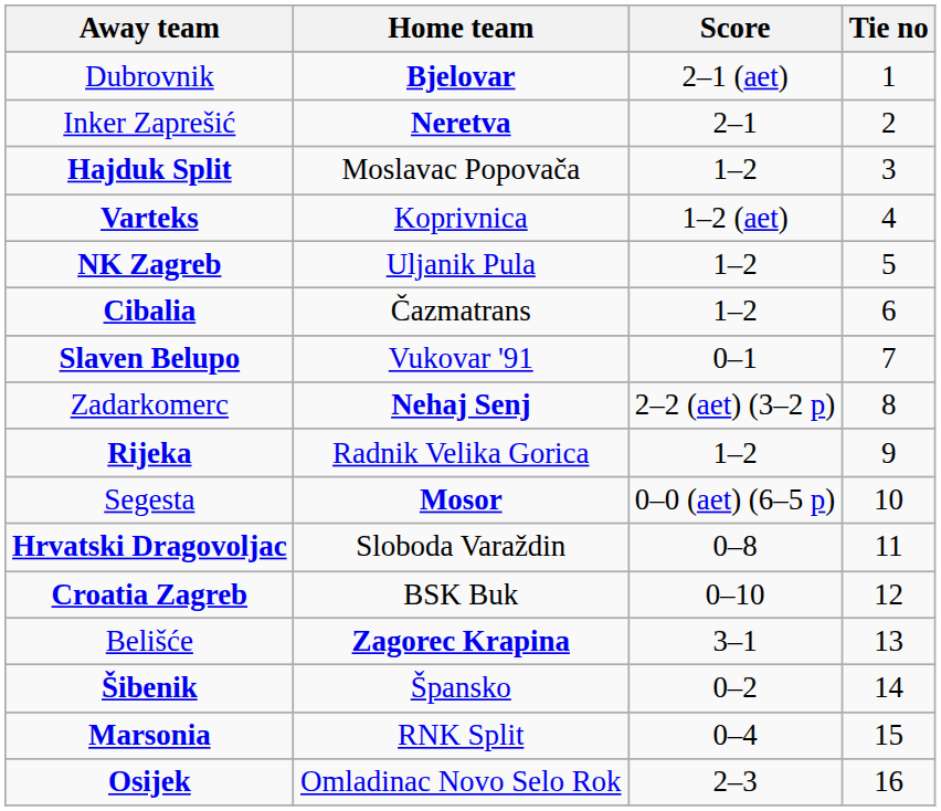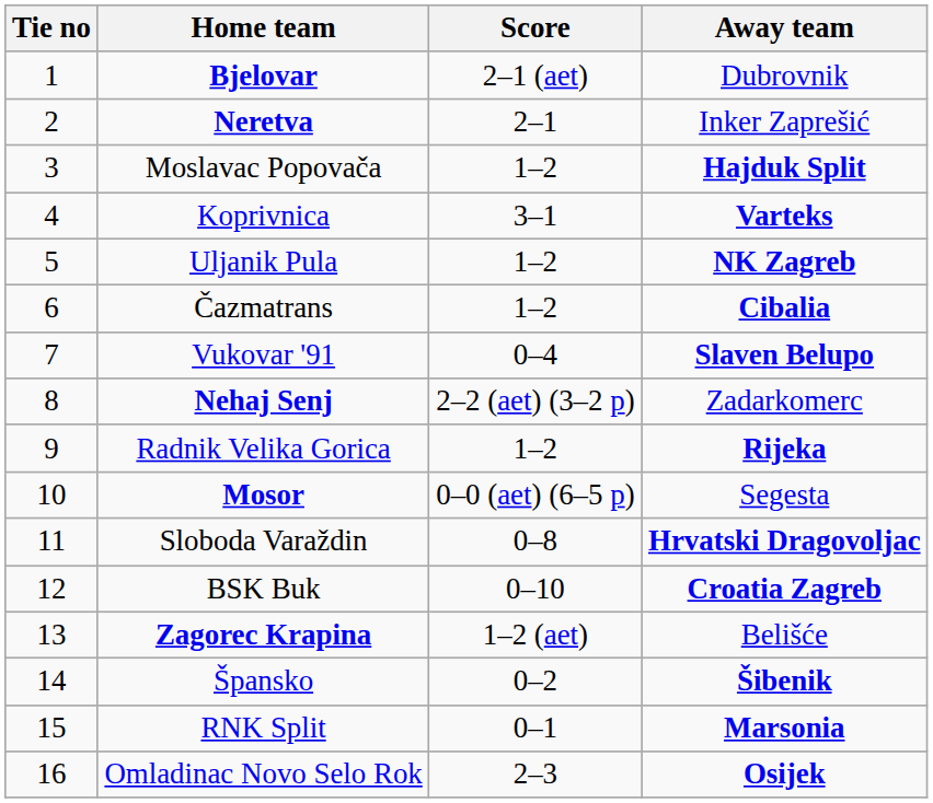 <table class="wikitable" style="text-align: center">
 <tr>
-<th>Away team</th>
+<th>Tie no</th>
 <th>Home team</th>
 <th>Score</th>
-<th>Tie no</th>
+<th>Away team</th>
 </tr>
 <tr>
-<td><a href='#'>Dubrovnik</a></td>
+<td>1</td>
 <td><strong><a href='#'>Bjelovar</a></strong></td>
 <td>2–1 (<a href='#'>aet</a>)</td>
-<td>1</td>
+<td><a href='#'>Dubrovnik</a></td>
 </tr>
 <tr>
-<td><a href='#'>Inker Zaprešić</a></td>
+<td>2</td>
 <td><strong><a href='#'>Neretva</a></strong></td>
 <td>2–1</td>
-<td>2</td>
+<td><a href='#'>Inker Zaprešić</a></td>
 </tr>
 <tr>
-<td><strong><a href='#'>Hajduk Split</a></strong></td>
+<td>3</td>
 <td>Moslavac Popovača</td>
 <td>1–2</td>
-<td>3</td>
+<td><strong><a href='#'>Hajduk Split</a></strong></td>
 </tr>
 <tr>
+<td>4</td>
+<td><a href='#'>Koprivnica</a></td>
+<td>3–1</td>
 <td><strong><a href='#'>Varteks</a></strong></td>
-<td><a href='#'>Koprivnica</a></td>
-<td>1–2 (<a href='#'>aet</a>)</td>
-<td>4</td>
 </tr>
 <tr>
-<td><strong><a href='#'>NK Zagreb</a></strong></td>
+<td>5</td>
 <td><a href='#'>Uljanik Pula</a></td>
 <td>1–2</td>
-<td>5</td>
+<td><strong><a href='#'>NK Zagreb</a></strong></td>
 </tr>
 <tr>
-<td><strong><a href='#'>Cibalia</a></strong></td>
+<td>6</td>
 <td>Čazmatrans</td>
 <td>1–2</td>
-<td>6</td>
+<td><strong><a href='#'>Cibalia</a></strong></td>
 </tr>
 <tr>
+<td>7</td>
+<td><a href='#'>Vukovar '91</a></td>
+<td>0–4</td>
 <td><strong><a href='#'>Slaven Belupo</a></strong></td>
-<td><a href='#'>Vukovar '91</a></td>
-<td>0–1</td>
-<td>7</td>
 </tr>
 <tr>
-<td><a href='#'>Zadarkomerc</a></td>
+<td>8</td>
 <td><strong><a href='#'>Nehaj Senj</a></strong></td>
 <td>2–2 (<a href='#'>aet</a>) (3–2 <a href='#'>p</a>)</td>
-<td>8</td>
+<td><a href='#'>Zadarkomerc</a></td>
 </tr>
 <tr>
-<td><strong><a href='#'>Rijeka</a></strong></td>
+<td>9</td>
 <td><a href='#'>Radnik Velika Gorica</a></td>
 <td>1–2</td>
-<td>9</td>
+<td><strong><a href='#'>Rijeka</a></strong></td>
 </tr>
 <tr>
-<td><a href='#'>Segesta</a></td>
+<td>10</td>
 <td><strong><a href='#'>Mosor</a></strong></td>
 <td>0–0 (<a href='#'>aet</a>) (6–5 <a href='#'>p</a>)</td>
-<td>10</td>
+<td><a href='#'>Segesta</a></td>
 </tr>
 <tr>
-<td><strong><a href='#'>Hrvatski Dragovoljac</a></strong></td>
+<td>11</td>
 <td>Sloboda Varaždin</td>
 <td>0–8</td>
-<td>11</td>
+<td><strong><a href='#'>Hrvatski Dragovoljac</a></strong></td>
 </tr>
 <tr>
-<td><strong><a href='#'>Croatia Zagreb</a></strong></td>
+<td>12</td>
 <td>BSK Buk</td>
 <td>0–10</td>
-<td>12</td>
+<td><strong><a href='#'>Croatia Zagreb</a></strong></td>
 </tr>
 <tr>
+<td>13</td>
+<td><strong><a href='#'>Zagorec Krapina</a></strong></td>
+<td>1–2 (<a href='#'>aet</a>)</td>
 <td><a href='#'>Belišće</a></td>
-<td><strong><a href='#'>Zagorec Krapina</a></strong></td>
-<td>3–1</td>
-<td>13</td>
 </tr>
 <tr>
-<td><strong><a href='#'>Šibenik</a></strong></td>
+<td>14</td>
 <td><a href='#'>Špansko</a></td>
 <td>0–2</td>
-<td>14</td>
+<td><strong><a href='#'>Šibenik</a></strong></td>
 </tr>
 <tr>
+<td>15</td>
+<td><a href='#'>RNK Split</a></td>
+<td>0–1</td>
 <td><strong><a href='#'>Marsonia</a></strong></td>
-<td><a href='#'>RNK Split</a></td>
-<td>0–4</td>
-<td>15</td>
 </tr>
 <tr>
-<td><strong><a href='#'>Osijek</a></strong></td>
+<td>16</td>
 <td><a href='#'>Omladinac Novo Selo Rok</a></td>
 <td>2–3</td>
-<td>16</td>
+<td><strong><a href='#'>Osijek</a></strong></td>
 </tr>
 </table>
